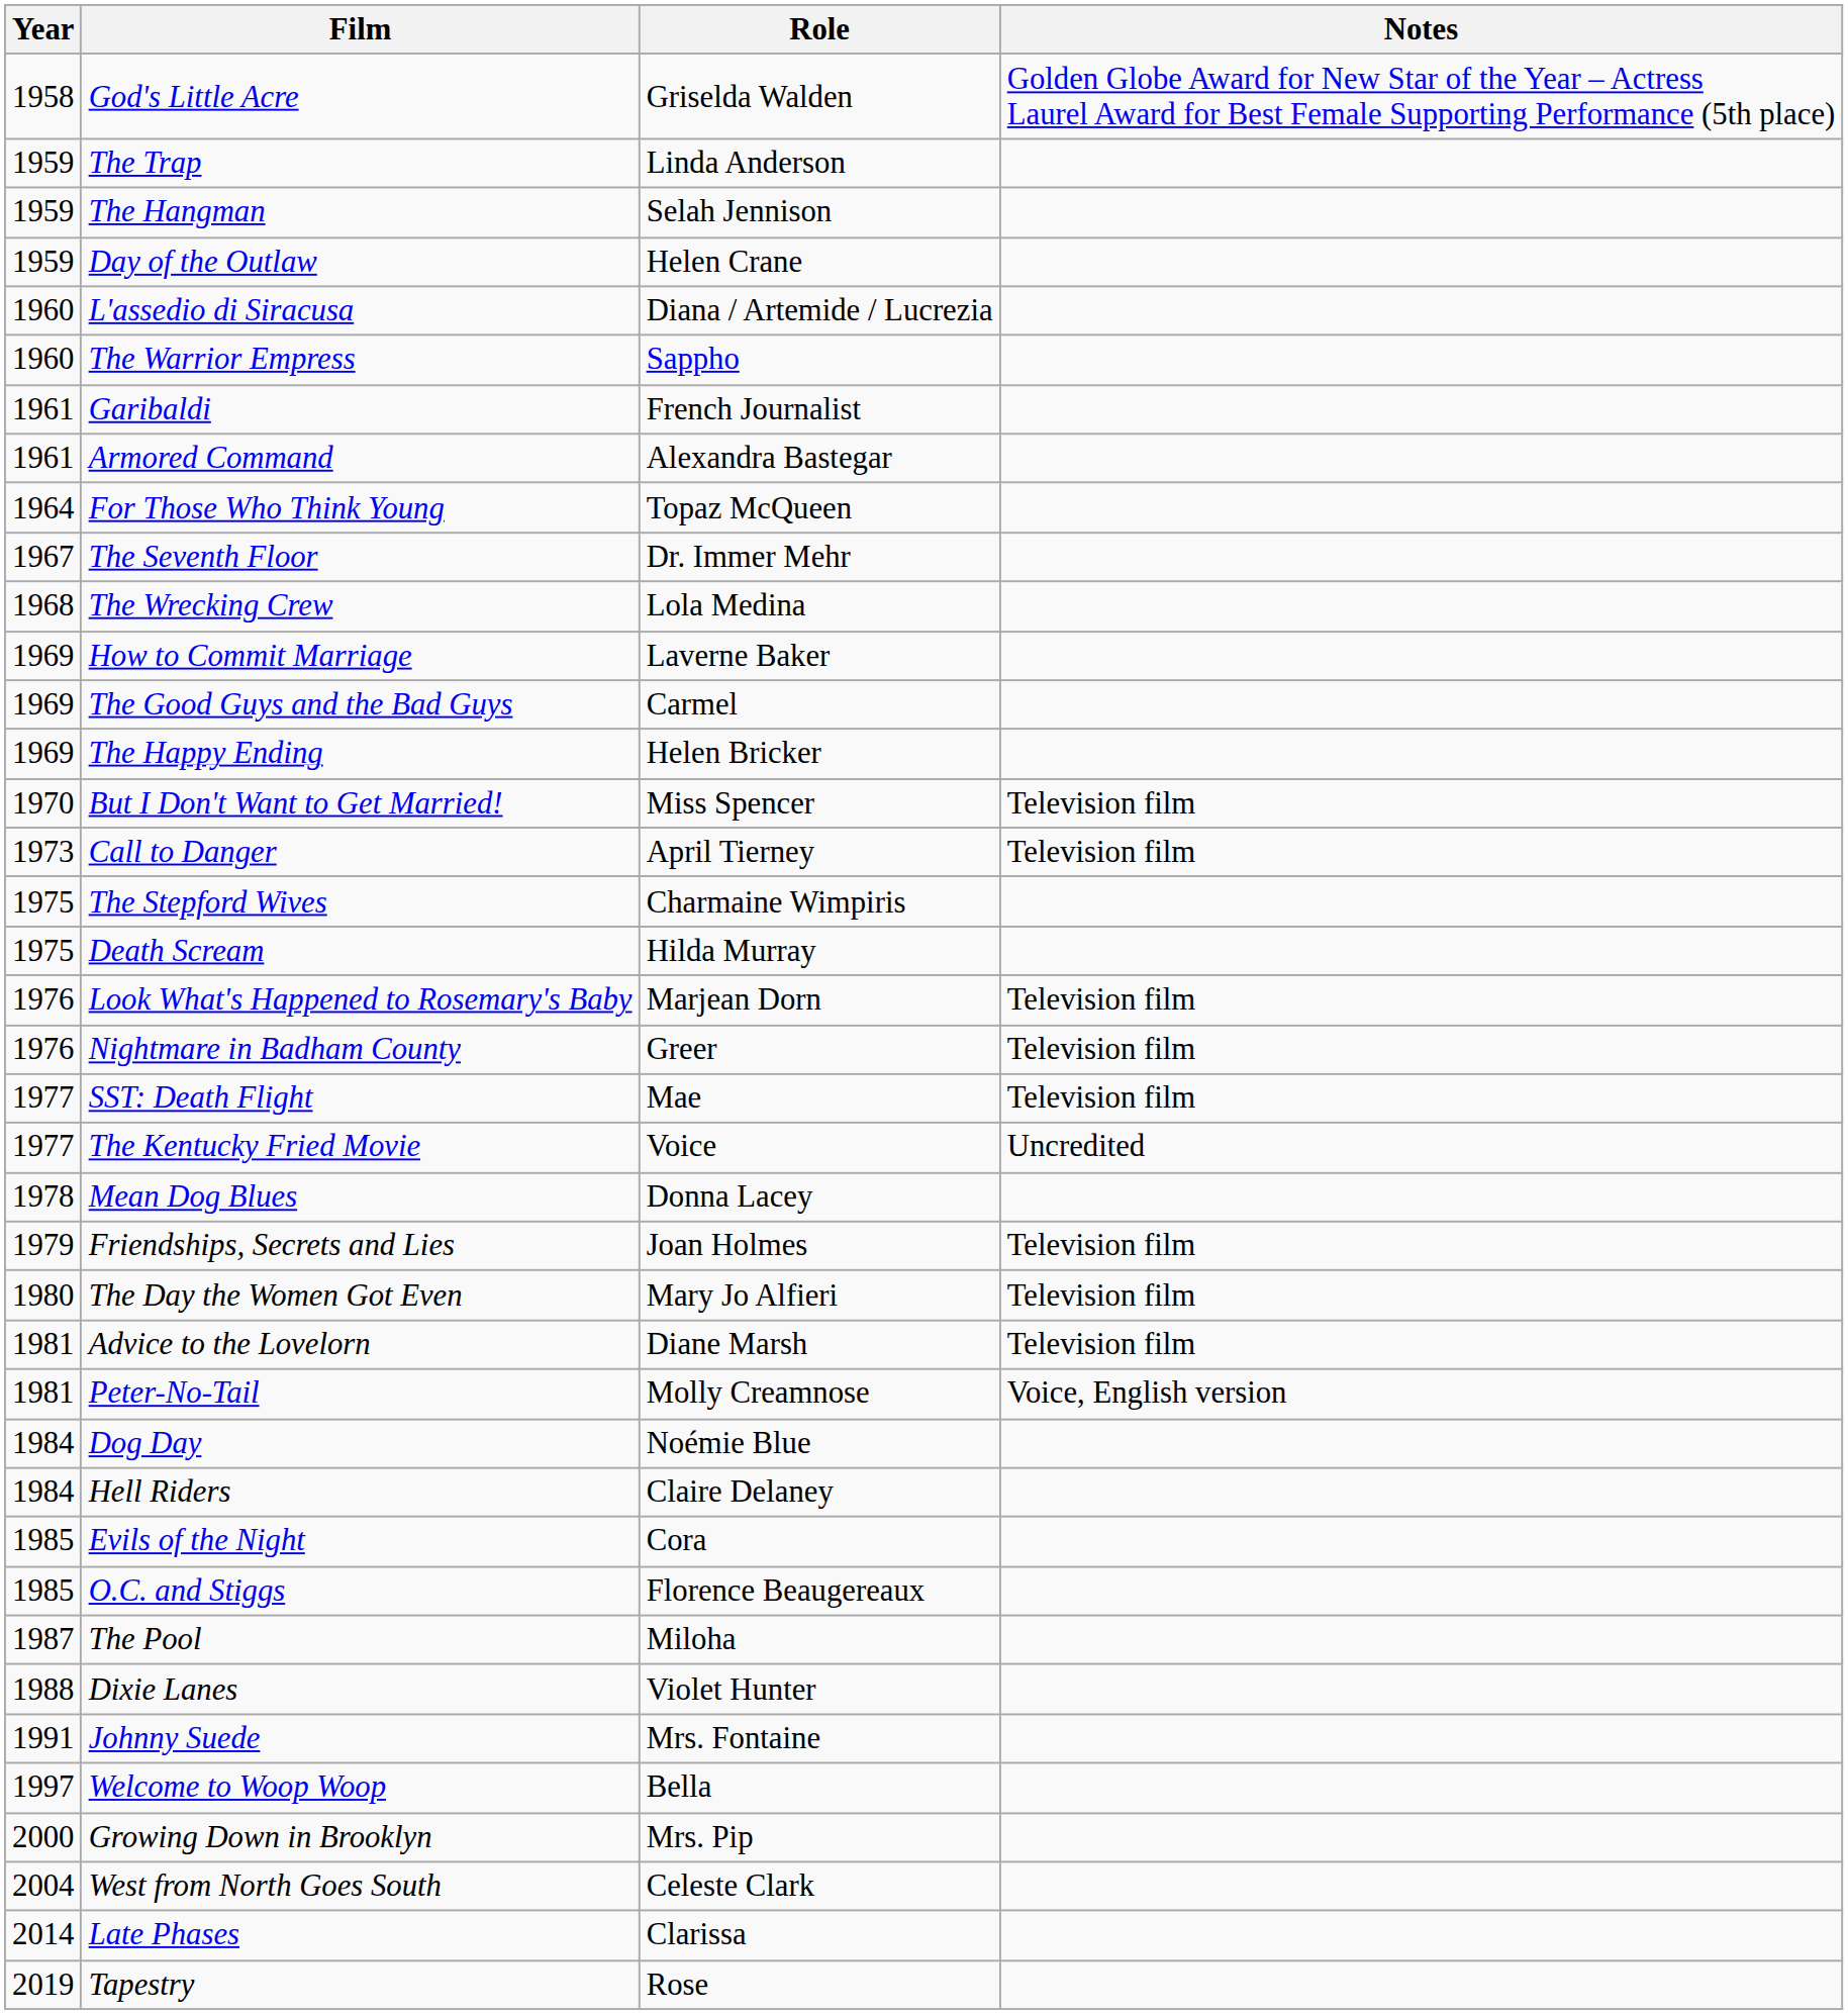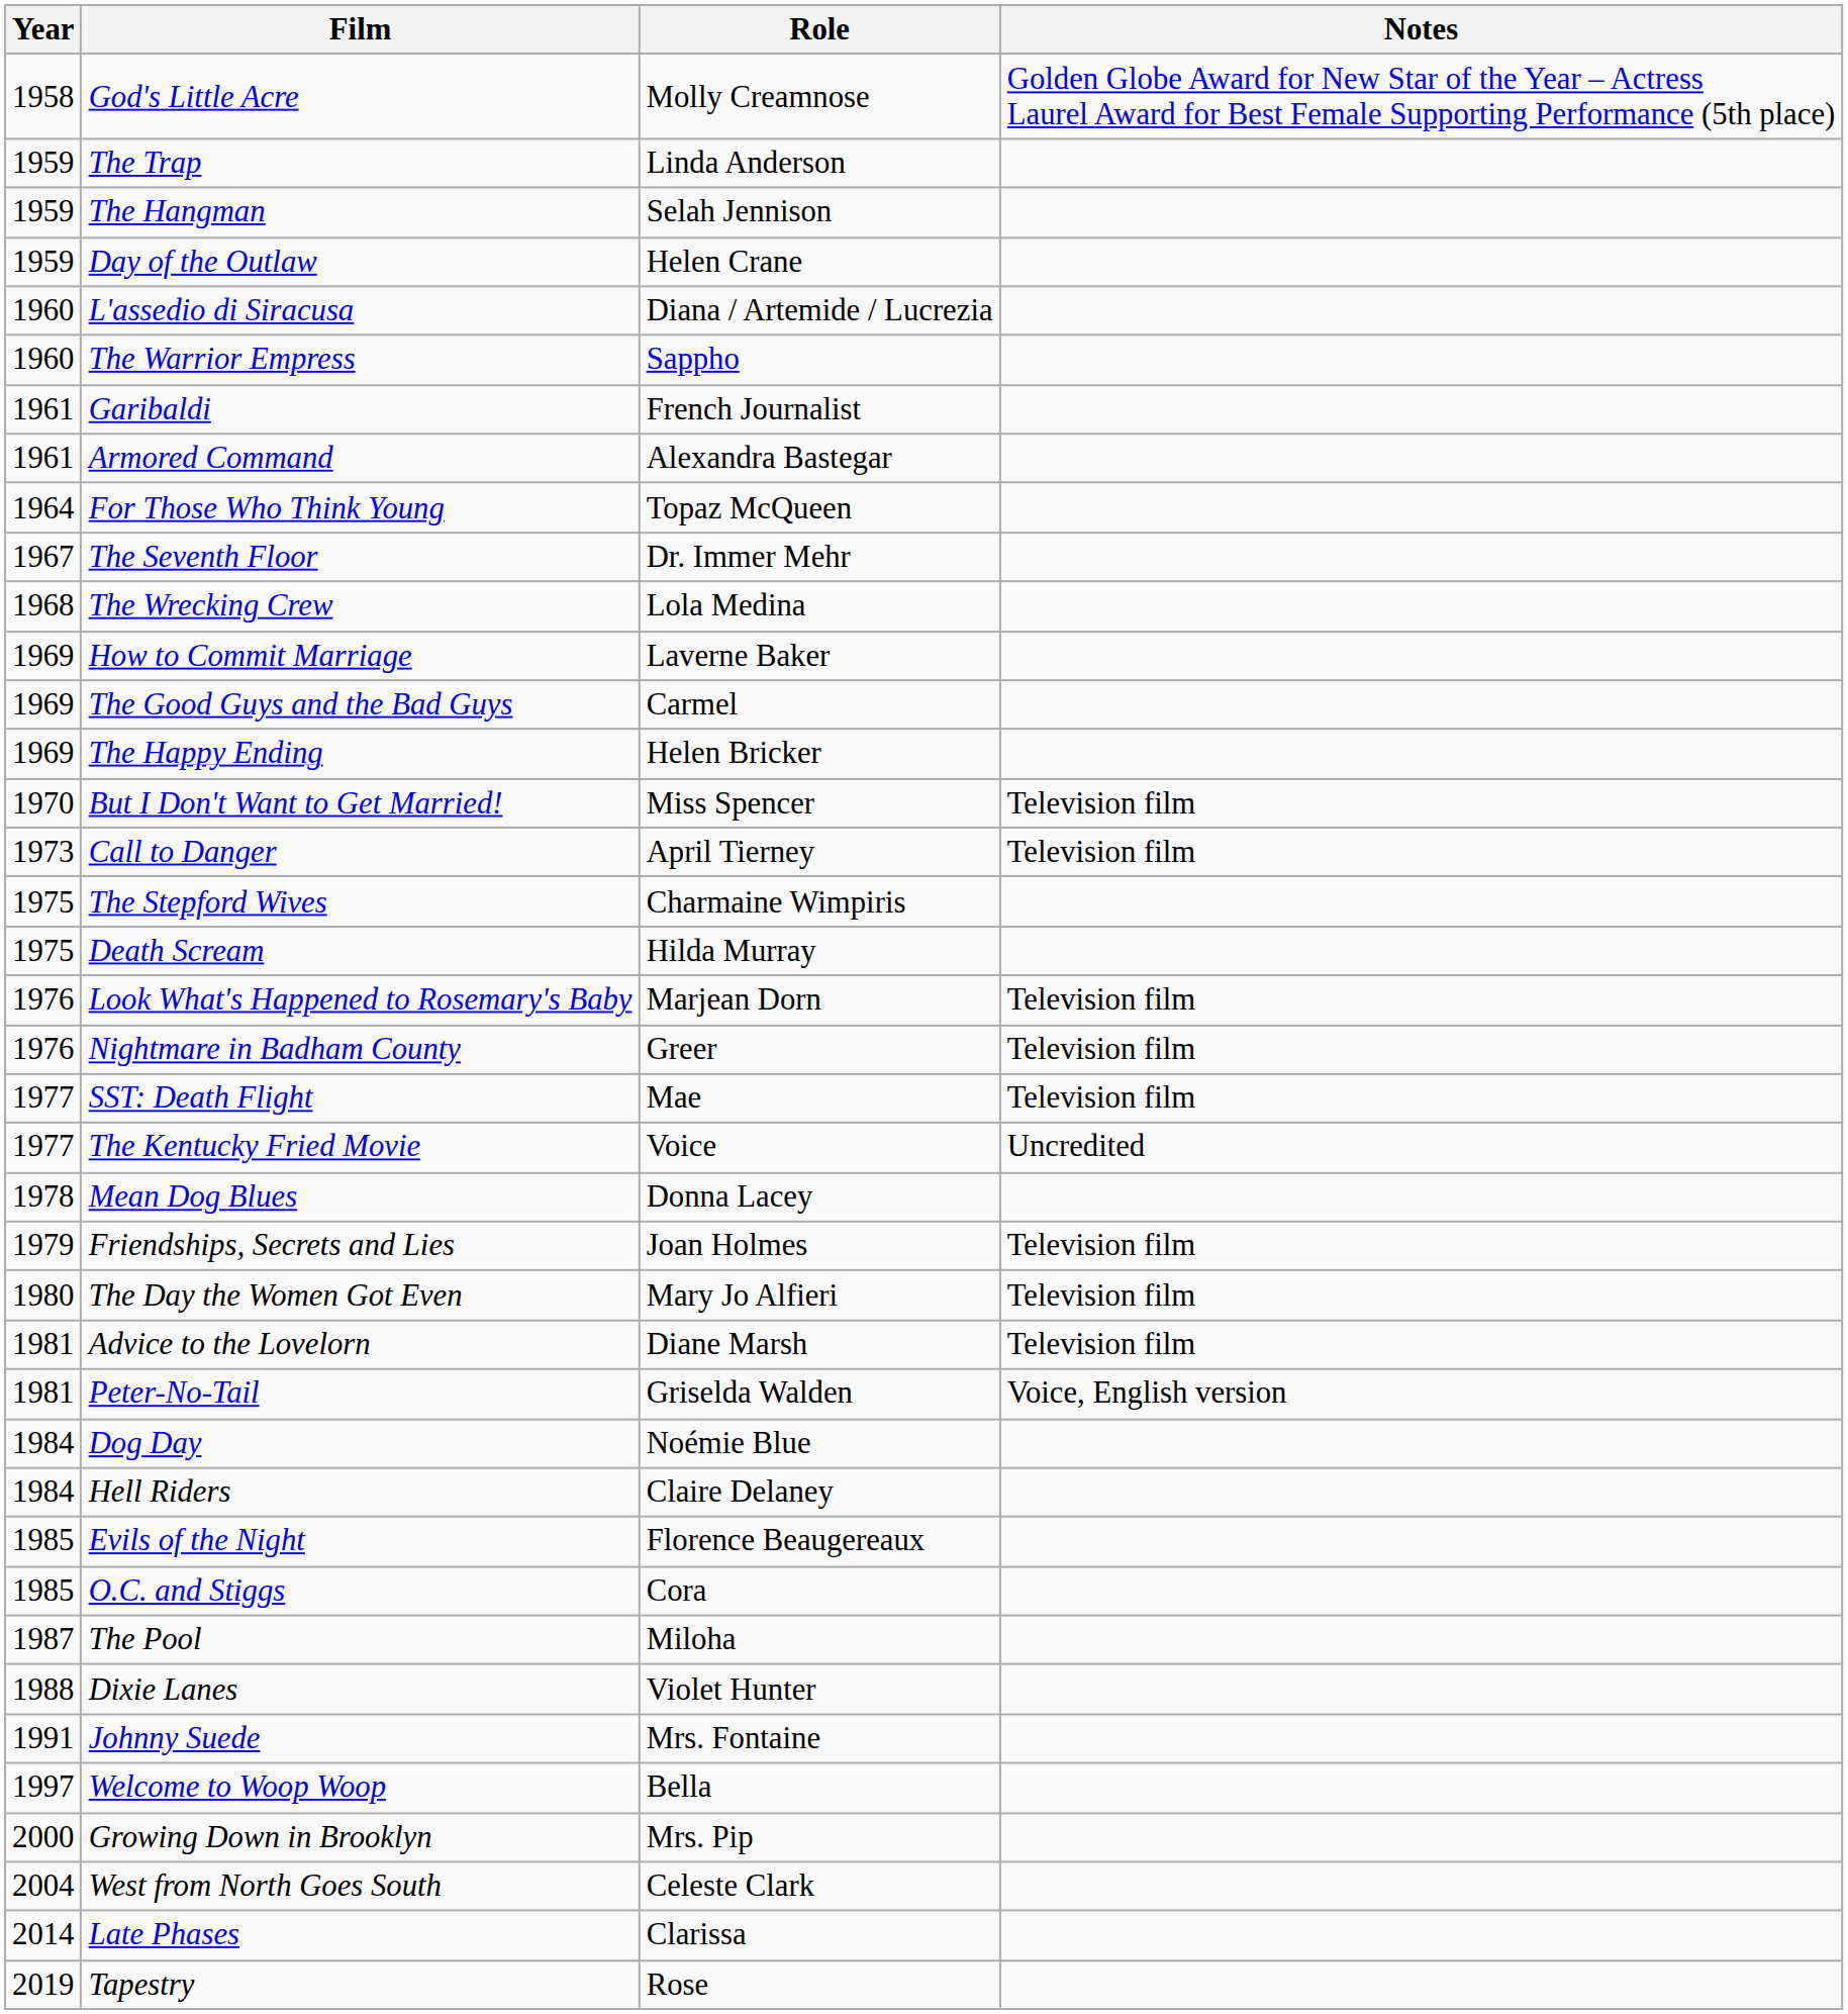 <table class="wikitable sortable">
 <tr>
 <th>Year</th>
 <th>Film</th>
 <th>Role</th>
 <th class="unsortable">Notes</th>
 </tr>
 <tr>
 <td>1958</td>
 <td><em><a href='#'>God's Little Acre</a></em></td>
-<td>Griselda Walden</td>
+<td>Molly Creamnose</td>
 <td><a href='#'>Golden Globe Award for New Star of the Year – Actress</a><br><a href='#'>Laurel Award for Best Female Supporting Performance</a> (5th place)</td>
 </tr>
 <tr>
 <td>1959</td>
 <td><em><a href='#'>The Trap</a></em></td>
 <td>Linda Anderson</td>
 <td></td>
 </tr>
 <tr>
 <td>1959</td>
 <td><em><a href='#'>The Hangman</a></em></td>
 <td>Selah Jennison</td>
 <td></td>
 </tr>
 <tr>
 <td>1959</td>
 <td><em><a href='#'>Day of the Outlaw</a></em></td>
 <td>Helen Crane</td>
 <td></td>
 </tr>
 <tr>
 <td>1960</td>
 <td><em><a href='#'>L'assedio di Siracusa</a></em></td>
 <td>Diana / Artemide / Lucrezia</td>
 <td></td>
 </tr>
 <tr>
 <td>1960</td>
 <td><em><a href='#'>The Warrior Empress</a></em></td>
 <td><a href='#'>Sappho</a></td>
 <td></td>
 </tr>
 <tr>
 <td>1961</td>
 <td><em><a href='#'>Garibaldi</a></em></td>
 <td>French Journalist</td>
 <td></td>
 </tr>
 <tr>
 <td>1961</td>
 <td><em><a href='#'>Armored Command</a></em></td>
 <td>Alexandra Bastegar</td>
 <td></td>
 </tr>
 <tr>
 <td>1964</td>
 <td><em><a href='#'>For Those Who Think Young</a></em></td>
 <td>Topaz McQueen</td>
 <td></td>
 </tr>
 <tr>
 <td>1967</td>
 <td><em><a href='#'>The Seventh Floor</a></em></td>
 <td>Dr. Immer Mehr</td>
 <td></td>
 </tr>
 <tr>
 <td>1968</td>
 <td><em><a href='#'>The Wrecking Crew</a></em></td>
 <td>Lola Medina</td>
 <td></td>
 </tr>
 <tr>
 <td>1969</td>
 <td><em><a href='#'>How to Commit Marriage</a></em></td>
 <td>Laverne Baker</td>
 <td></td>
 </tr>
 <tr>
 <td>1969</td>
 <td><em><a href='#'>The Good Guys and the Bad Guys</a></em></td>
 <td>Carmel</td>
 <td></td>
 </tr>
 <tr>
 <td>1969</td>
 <td><em><a href='#'>The Happy Ending</a></em></td>
 <td>Helen Bricker</td>
 <td></td>
 </tr>
 <tr>
 <td>1970</td>
 <td><em><a href='#'>But I Don't Want to Get Married!</a></em></td>
 <td>Miss Spencer</td>
 <td>Television film</td>
 </tr>
 <tr>
 <td>1973</td>
 <td><em><a href='#'>Call to Danger</a></em></td>
 <td>April Tierney</td>
 <td>Television film</td>
 </tr>
 <tr>
 <td>1975</td>
 <td><em><a href='#'>The Stepford Wives</a></em></td>
 <td>Charmaine Wimpiris</td>
 <td></td>
 </tr>
 <tr>
 <td>1975</td>
 <td><em><a href='#'>Death Scream</a></em></td>
 <td>Hilda Murray</td>
 <td></td>
 </tr>
 <tr>
 <td>1976</td>
 <td><em><a href='#'>Look What's Happened to Rosemary's Baby</a></em></td>
 <td>Marjean Dorn</td>
 <td>Television film</td>
 </tr>
 <tr>
 <td>1976</td>
 <td><em><a href='#'>Nightmare in Badham County</a></em></td>
 <td>Greer</td>
 <td>Television film</td>
 </tr>
 <tr>
 <td>1977</td>
 <td><em><a href='#'>SST: Death Flight</a></em></td>
 <td>Mae</td>
 <td>Television film</td>
 </tr>
 <tr>
 <td>1977</td>
 <td><em><a href='#'>The Kentucky Fried Movie</a></em></td>
 <td>Voice</td>
 <td>Uncredited</td>
 </tr>
 <tr>
 <td>1978</td>
 <td><em><a href='#'>Mean Dog Blues</a></em></td>
 <td>Donna Lacey</td>
 <td></td>
 </tr>
 <tr>
 <td>1979</td>
 <td><em>Friendships, Secrets and Lies</em></td>
 <td>Joan Holmes</td>
 <td>Television film</td>
 </tr>
 <tr>
 <td>1980</td>
 <td><em>The Day the Women Got Even</em></td>
 <td>Mary Jo Alfieri</td>
 <td>Television film</td>
 </tr>
 <tr>
 <td>1981</td>
 <td><em>Advice to the Lovelorn</em></td>
 <td>Diane Marsh</td>
 <td>Television film</td>
 </tr>
 <tr>
 <td>1981</td>
 <td><em><a href='#'>Peter-No-Tail</a></em></td>
-<td>Molly Creamnose</td>
+<td>Griselda Walden</td>
 <td>Voice, English version</td>
 </tr>
 <tr>
 <td>1984</td>
 <td><em><a href='#'>Dog Day</a></em></td>
 <td>Noémie Blue</td>
 <td></td>
 </tr>
 <tr>
 <td>1984</td>
 <td><em>Hell Riders</em></td>
 <td>Claire Delaney</td>
 <td></td>
 </tr>
 <tr>
 <td>1985</td>
 <td><em><a href='#'>Evils of the Night</a></em></td>
-<td>Cora</td>
+<td>Florence Beaugereaux</td>
 <td></td>
 </tr>
 <tr>
 <td>1985</td>
 <td><em><a href='#'>O.C. and Stiggs</a></em></td>
-<td>Florence Beaugereaux</td>
+<td>Cora</td>
 <td></td>
 </tr>
 <tr>
 <td>1987</td>
 <td><em>The Pool</em></td>
 <td>Miloha</td>
 <td></td>
 </tr>
 <tr>
 <td>1988</td>
 <td><em>Dixie Lanes</em></td>
 <td>Violet Hunter</td>
 <td></td>
 </tr>
 <tr>
 <td>1991</td>
 <td><em><a href='#'>Johnny Suede</a></em></td>
 <td>Mrs. Fontaine</td>
 <td></td>
 </tr>
 <tr>
 <td>1997</td>
 <td><em><a href='#'>Welcome to Woop Woop</a></em></td>
 <td>Bella</td>
 <td></td>
 </tr>
 <tr>
 <td>2000</td>
 <td><em>Growing Down in Brooklyn</em></td>
 <td>Mrs. Pip</td>
 <td></td>
 </tr>
 <tr>
 <td>2004</td>
 <td><em>West from North Goes South</em></td>
 <td>Celeste Clark</td>
 <td></td>
 </tr>
 <tr>
 <td>2014</td>
 <td><em><a href='#'>Late Phases</a></em></td>
 <td>Clarissa</td>
 <td></td>
 </tr>
 <tr>
 <td>2019</td>
 <td><em>Tapestry</em></td>
 <td>Rose</td>
 <td></td>
 </tr>
 <tr>
 </tr>
 </table>
